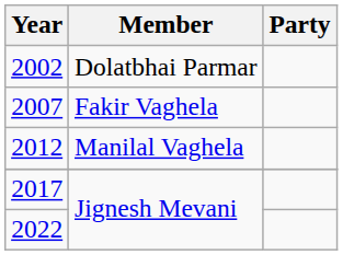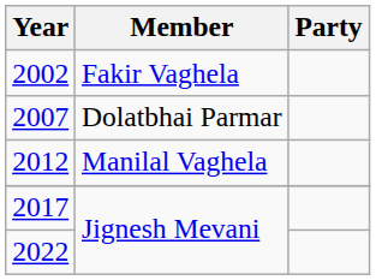 <table class="wikitable sortable">
 <tr>
 <th>Year</th>
 <th>Member</th>
 <th colspan="2">Party</th>
 </tr>
 <tr>
 <td><a href='#'>2002</a></td>
-<td>Dolatbhai Parmar</td>
+<td><a href='#'>Fakir Vaghela</a></td>
 <td></td>
 </tr>
 <tr>
 <td><a href='#'>2007</a></td>
-<td><a href='#'>Fakir Vaghela</a></td>
+<td>Dolatbhai Parmar</td>
 <td></td>
 </tr>
 <tr>
 <td><a href='#'>2012</a></td>
 <td><a href='#'>Manilal Vaghela</a></td>
 <td></td>
 </tr>
 <tr>
 </tr>
 <tr>
 <td><a href='#'>2017</a></td>
 <td rowspan="2"><a href='#'>Jignesh Mevani</a></td>
 <td></td>
 </tr>
 <tr>
 <td><a href='#'>2022</a></td>
 <td></td>
 </tr>
 </table>
